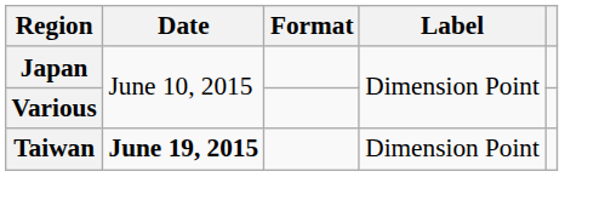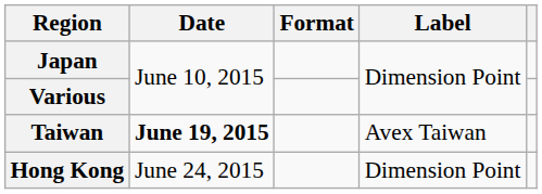 <table class="wikitable plainrowheaders">
 <tr>
 <th scope="col">Region</th>
 <th scope="col">Date</th>
 <th scope="col">Format</th>
 <th scope="col">Label</th>
 <th scope="col"></th>
 </tr>
 <tr>
 <th scope="row">Japan</th>
 <td rowspan="2">June 10, 2015</td>
 <td></td>
 <td rowspan="2">Dimension Point</td>
 <td></td>
 </tr>
 <tr>
 <th scope="row">Various</th>
 <td></td>
 <td></td>
 </tr>
 <tr>
 <th scope="row">Taiwan</th>
 <td><strong>June 19, 2015</strong></td>
 <td></td>
+<td>Avex Taiwan</td>
+<td></td>
+</tr>
+<tr>
+<th scope="row">Hong Kong</th>
+<td>June 24, 2015</td>
+<td></td>
 <td>Dimension Point</td>
 <td></td>
 </tr>
 </table>
